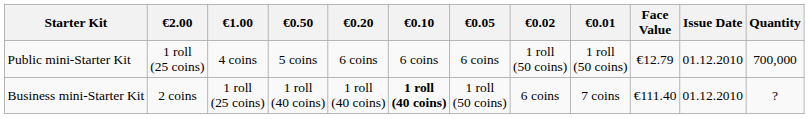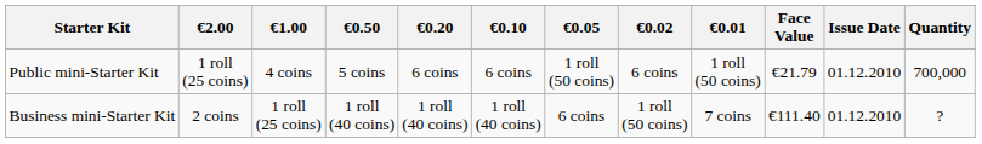 <table class="wikitable">
 <tr>
 <th>Starter Kit</th>
 <th>€2.00</th>
 <th>€1.00</th>
 <th>€0.50</th>
 <th>€0.20</th>
 <th>€0.10</th>
 <th>€0.05</th>
 <th>€0.02</th>
 <th>€0.01</th>
 <th>Face Value</th>
 <th>Issue Date</th>
 <th>Quantity</th>
 </tr>
 <tr>
 <td align=left>Public mini-Starter Kit</td>
 <td align=center>1 roll<br>(25 coins)</td>
 <td align=center>4 coins</td>
 <td align=center>5 coins</td>
 <td align=center>6 coins</td>
 <td align=center>6 coins</td>
+<td align=center>1 roll<br>(50 coins)</td>
 <td align=center>6 coins</td>
 <td align=center>1 roll<br>(50 coins)</td>
-<td align=center>1 roll<br>(50 coins)</td>
-<td style="text-align:center; width:50px;">€12.79</td>
+<td style="text-align:center; width:50px;">€21.79</td>
 <td style="text-align:center; width:50px;">01.12.2010</td>
 <td style="text-align:center; width:50px;">700,000</td>
 </tr>
 <tr>
 <td align=left>Business mini-Starter Kit</td>
 <td align=center>2 coins</td>
 <td align=center>1 roll<br>(25 coins)</td>
 <td align=center>1 roll<br>(40 coins)</td>
 <td align=center>1 roll<br>(40 coins)</td>
-<td align=center><strong>1 roll<br>(40 coins)</strong></td>
+<td align=center>1 roll<br>(40 coins)</td>
+<td align=center>6 coins</td>
 <td align=center>1 roll<br>(50 coins)</td>
-<td align=center>6 coins</td>
 <td align=center>7 coins</td>
 <td style="text-align:center; width:50px;">€111.40</td>
 <td style="text-align:center; width:50px;">01.12.2010</td>
 <td style="text-align:center; width:50px;">?</td>
 </tr>
 </table>
